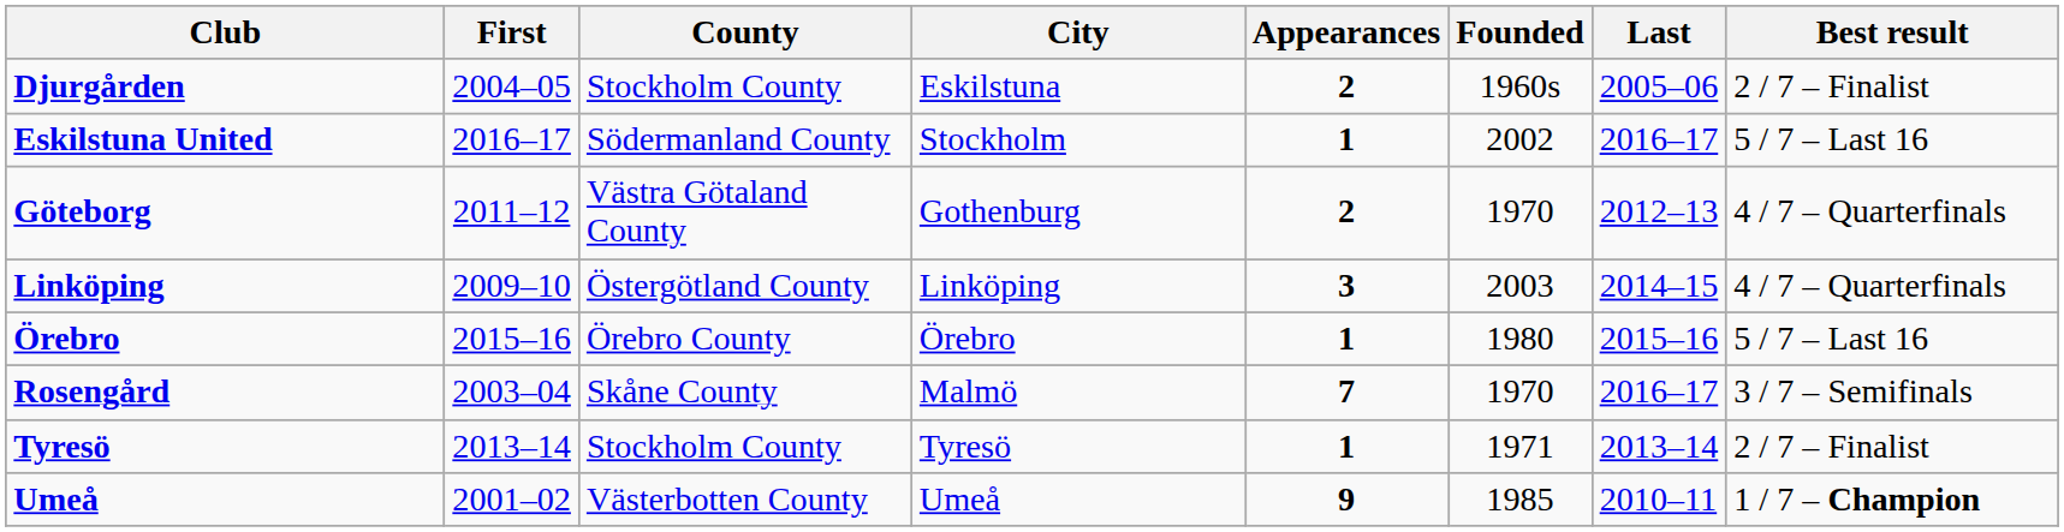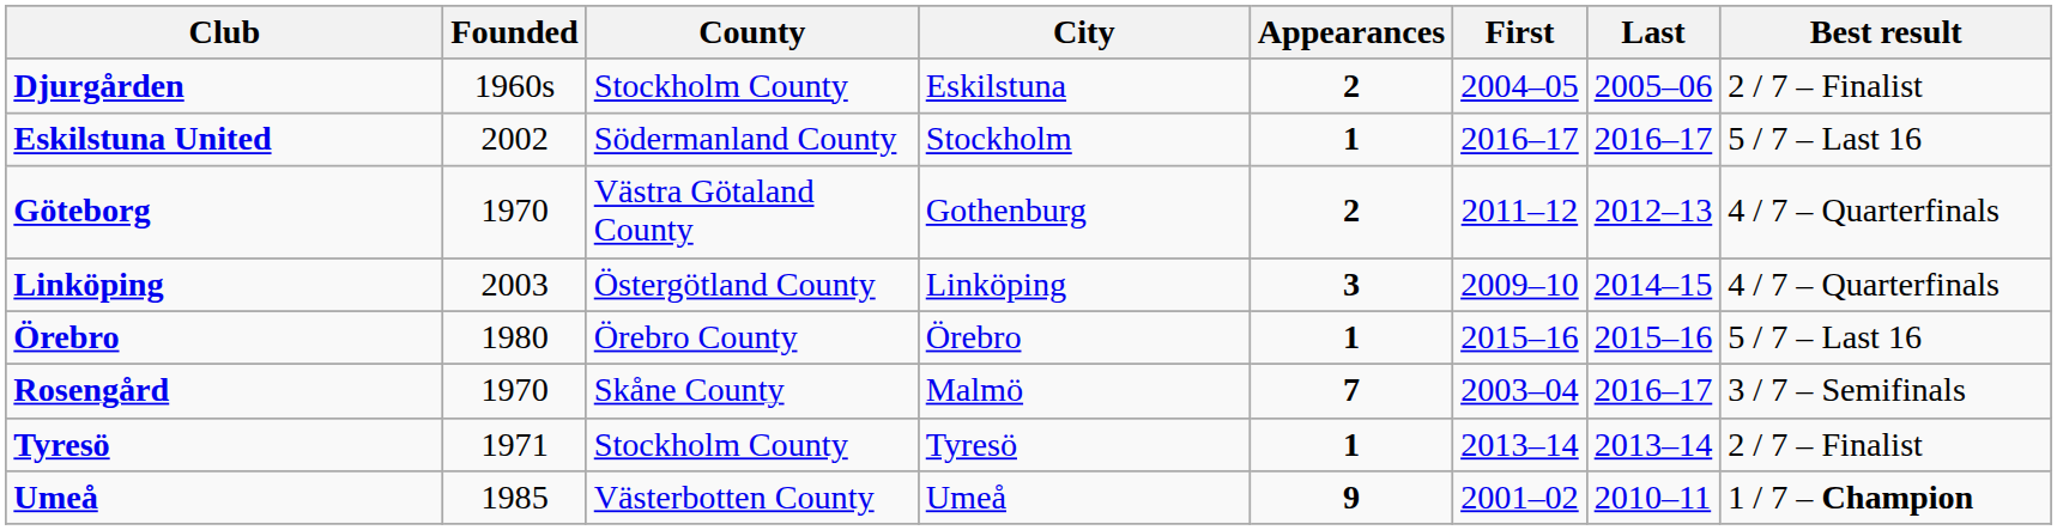 <table class="wikitable sortable">
 <tr>
 <th width=200px>Club</th>
-<th>First</th>
+<th>Founded</th>
 <th width=150px>County</th>
 <th width=150px>City</th>
 <th align=center>Appearances</th>
-<th>Founded</th>
+<th>First</th>
 <th>Last</th>
 <th width=150px>Best result</th>
 </tr>
 <tr>
 <td><strong><a href='#'>Djurgården</a></strong></td>
-<td align=center><a href='#'>2004–05</a></td>
+<td align=center>1960s</td>
 <td><a href='#'>Stockholm County</a></td>
 <td><a href='#'>Eskilstuna</a></td>
 <td align=center><strong>2</strong></td>
-<td align=center>1960s</td>
+<td align=center><a href='#'>2004–05</a></td>
 <td><a href='#'>2005–06</a></td>
 <td>2 / 7 – Finalist</td>
 </tr>
 <tr>
 <td><strong><a href='#'>Eskilstuna United</a></strong></td>
-<td align=center><a href='#'>2016–17</a></td>
+<td align=center>2002</td>
 <td><a href='#'>Södermanland County</a></td>
 <td><a href='#'>Stockholm</a></td>
 <td align=center><strong>1</strong></td>
-<td align=center>2002</td>
+<td align=center><a href='#'>2016–17</a></td>
 <td><a href='#'>2016–17</a></td>
 <td>5 / 7 – Last 16</td>
 </tr>
 <tr>
 <td><strong><a href='#'>Göteborg</a></strong></td>
-<td align=center><a href='#'>2011–12</a></td>
+<td align=center>1970</td>
 <td><a href='#'>Västra Götaland County</a></td>
 <td><a href='#'>Gothenburg</a></td>
 <td align=center><strong>2</strong></td>
-<td align=center>1970</td>
+<td align=center><a href='#'>2011–12</a></td>
 <td><a href='#'>2012–13</a></td>
 <td>4 / 7 – Quarterfinals</td>
 </tr>
 <tr>
 <td><strong><a href='#'>Linköping</a></strong></td>
-<td align=center><a href='#'>2009–10</a></td>
+<td align=center>2003</td>
 <td><a href='#'>Östergötland County</a></td>
 <td><a href='#'>Linköping</a></td>
 <td align=center><strong>3</strong></td>
-<td align=center>2003</td>
+<td align=center><a href='#'>2009–10</a></td>
 <td><a href='#'>2014–15</a></td>
 <td>4 / 7 – Quarterfinals</td>
 </tr>
 <tr>
 <td><strong><a href='#'>Örebro</a></strong></td>
-<td align=center><a href='#'>2015–16</a></td>
+<td align=center>1980</td>
 <td><a href='#'>Örebro County</a></td>
 <td><a href='#'>Örebro</a></td>
 <td align=center><strong>1</strong></td>
-<td align=center>1980</td>
+<td align=center><a href='#'>2015–16</a></td>
 <td><a href='#'>2015–16</a></td>
 <td>5 / 7 – Last 16</td>
 </tr>
 <tr>
 <td><strong><a href='#'>Rosengård</a></strong></td>
-<td align=center><a href='#'>2003–04</a></td>
+<td align=center>1970</td>
 <td><a href='#'>Skåne County</a></td>
 <td><a href='#'>Malmö</a></td>
 <td align=center><strong>7</strong></td>
-<td align=center>1970</td>
+<td align=center><a href='#'>2003–04</a></td>
 <td><a href='#'>2016–17</a></td>
 <td>3 / 7 – Semifinals</td>
 </tr>
 <tr>
 <td><strong><a href='#'>Tyresö</a></strong></td>
-<td align=center><a href='#'>2013–14</a></td>
+<td align=center>1971</td>
 <td><a href='#'>Stockholm County</a></td>
 <td><a href='#'>Tyresö</a></td>
 <td align=center><strong>1</strong></td>
-<td align=center>1971</td>
+<td align=center><a href='#'>2013–14</a></td>
 <td><a href='#'>2013–14</a></td>
 <td>2 / 7 – Finalist</td>
 </tr>
 <tr>
 <td><strong><a href='#'>Umeå</a></strong></td>
-<td align=center><a href='#'>2001–02</a></td>
+<td align=center>1985</td>
 <td><a href='#'>Västerbotten County</a></td>
 <td><a href='#'>Umeå</a></td>
 <td align=center><strong>9</strong></td>
-<td align=center>1985</td>
+<td align=center><a href='#'>2001–02</a></td>
 <td><a href='#'>2010–11</a></td>
 <td>1 / 7 – <strong>Champion</strong></td>
 </tr>
 </table>
